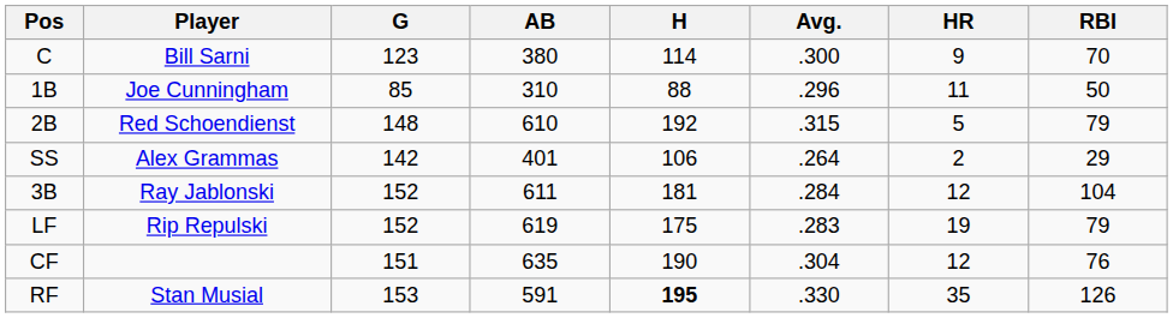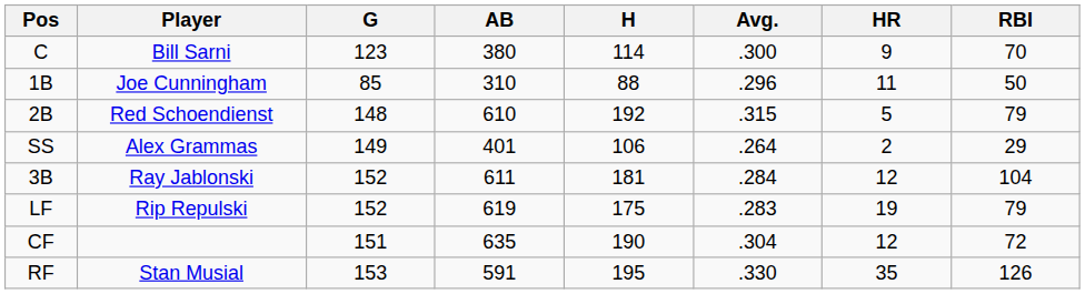 <table class="wikitable sortable">
 <tr>
 <th bgcolor="#DDDDFF" width="5%">Pos</th>
 <th bgcolor="#DDDDFF" width="16%">Player</th>
 <th bgcolor="#DDDDFF" width="9%">G</th>
 <th bgcolor="#DDDDFF" width="9%">AB</th>
 <th bgcolor="#DDDDFF" width="9%">H</th>
 <th bgcolor="#DDDDFF" width="9%">Avg.</th>
 <th bgcolor="#DDDDFF" width="9%">HR</th>
 <th bgcolor="#DDDDFF" width="9%">RBI</th>
 </tr>
 <tr align="center">
 <td>C</td>
 <td><a href='#'>Bill Sarni</a></td>
 <td>123</td>
 <td>380</td>
 <td>114</td>
 <td>.300</td>
 <td>9</td>
 <td>70</td>
 </tr>
 <tr align=center>
 <td>1B</td>
 <td><a href='#'>Joe Cunningham</a></td>
 <td>85</td>
 <td>310</td>
 <td>88</td>
 <td>.296</td>
 <td>11</td>
 <td>50</td>
 </tr>
 <tr align=center>
 <td>2B</td>
 <td><a href='#'>Red Schoendienst</a></td>
 <td>148</td>
 <td>610</td>
 <td>192</td>
 <td>.315</td>
 <td>5</td>
 <td>79</td>
 </tr>
 <tr align=center>
 <td>SS</td>
 <td><a href='#'>Alex Grammas</a></td>
-<td>142</td>
+<td>149</td>
 <td>401</td>
 <td>106</td>
 <td>.264</td>
 <td>2</td>
 <td>29</td>
 </tr>
 <tr align=center>
 <td>3B</td>
 <td><a href='#'>Ray Jablonski</a></td>
 <td>152</td>
 <td>611</td>
 <td>181</td>
 <td>.284</td>
 <td>12</td>
 <td>104</td>
 </tr>
 <tr align=center>
 <td>LF</td>
 <td><a href='#'>Rip Repulski</a></td>
 <td>152</td>
 <td>619</td>
 <td>175</td>
 <td>.283</td>
 <td>19</td>
 <td>79</td>
 </tr>
 <tr align=center>
 <td>CF</td>
 <td></td>
 <td>151</td>
 <td>635</td>
 <td>190</td>
 <td>.304</td>
 <td>12</td>
-<td>76</td>
+<td>72</td>
 </tr>
 <tr align="center">
 <td>RF</td>
 <td><a href='#'>Stan Musial</a></td>
 <td>153</td>
 <td>591</td>
-<td><strong>195</strong></td>
+<td>195</td>
 <td>.330</td>
 <td>35</td>
 <td>126</td>
 </tr>
 </table>
